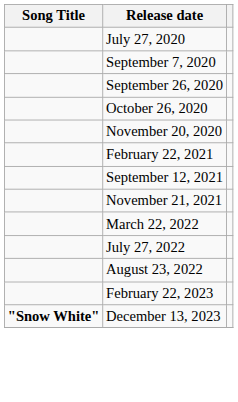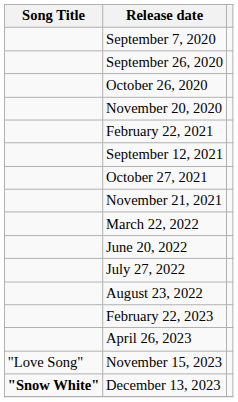 <table class="wikitable">
 <tr>
 <th>Song Title</th>
 <th>Release date</th>
 <th></th>
-</tr>
-<tr>
-<td></td>
-<td>July 27, 2020</td>
-<td></td>
 </tr>
 <tr>
 <td></td>
 <td>September 7, 2020</td>
 <td></td>
 </tr>
 <tr>
 <td></td>
 <td>September 26, 2020</td>
 <td></td>
 </tr>
 <tr>
 <td></td>
 <td>October 26, 2020</td>
 <td></td>
 </tr>
 <tr>
 <td></td>
 <td>November 20, 2020</td>
 <td></td>
 </tr>
 <tr>
 <td></td>
 <td>February 22, 2021</td>
 <td></td>
 </tr>
 <tr>
 <td></td>
 <td>September 12, 2021</td>
 <td></td>
 </tr>
 <tr>
 <td></td>
+<td>October 27, 2021</td>
+<td></td>
+</tr>
+<tr>
+<td></td>
 <td>November 21, 2021</td>
 <td></td>
 </tr>
 <tr>
 <td></td>
 <td>March 22, 2022</td>
+<td></td>
+</tr>
+<tr>
+<td></td>
+<td>June 20, 2022</td>
 <td></td>
 </tr>
 <tr>
 <td></td>
 <td>July 27, 2022</td>
 <td></td>
 </tr>
 <tr>
 <td></td>
 <td>August 23, 2022</td>
 <td></td>
 </tr>
 <tr>
 <td></td>
 <td>February 22, 2023</td>
 <td></td>
 </tr>
 <tr>
+<td></td>
+<td>April 26, 2023</td>
+<td></td>
+</tr>
+<tr>
+<td>"Love Song"</td>
+<td>November 15, 2023</td>
+<td></td>
+</tr>
+<tr>
 <td><strong>"Snow White"</strong></td>
 <td>December 13, 2023</td>
 <td></td>
 </tr>
 <tr>
 </tr>
 </table>
